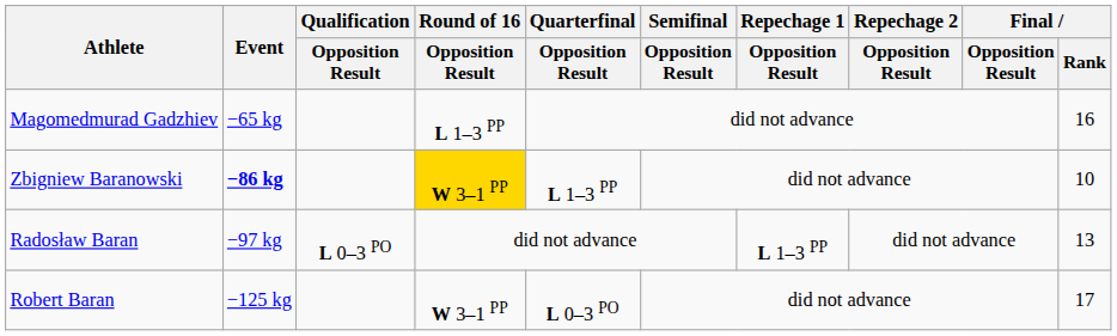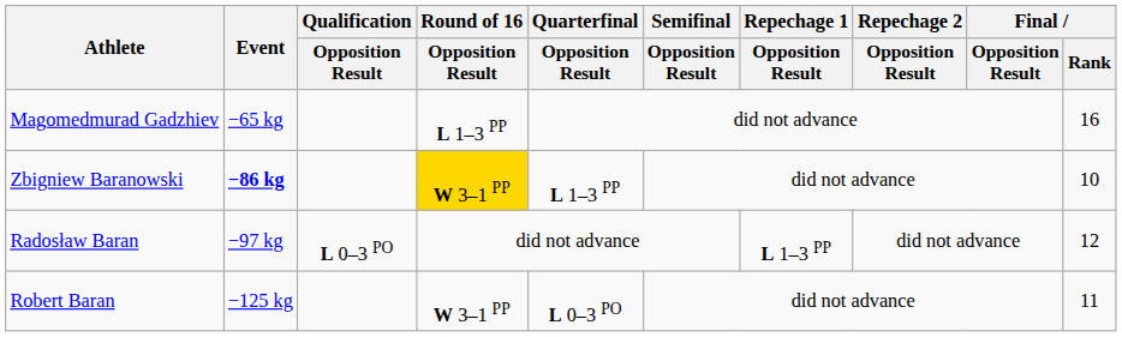 <table class="wikitable" style="font-size:90%">
 <tr>
 <th rowspan="2">Athlete</th>
 <th rowspan="2">Event</th>
 <th>Qualification</th>
 <th>Round of 16</th>
 <th>Quarterfinal</th>
 <th>Semifinal</th>
 <th>Repechage 1</th>
 <th>Repechage 2</th>
 <th colspan=2>Final / </th>
 </tr>
 <tr style="font-size: 95%">
 <th>Opposition<br>Result</th>
 <th>Opposition<br>Result</th>
 <th>Opposition<br>Result</th>
 <th>Opposition<br>Result</th>
 <th>Opposition<br>Result</th>
 <th>Opposition<br>Result</th>
 <th>Opposition<br>Result</th>
 <th>Rank</th>
 </tr>
 <tr align=center>
 <td align=left><a href='#'>Magomedmurad Gadzhiev</a></td>
 <td align=left><a href='#'>−65 kg</a></td>
 <td></td>
 <td><br><strong>L</strong> 1–3 <sup>PP</sup></td>
 <td colspan=5>did not advance</td>
 <td>16</td>
 </tr>
 <tr align=center>
 <td align=left><a href='#'>Zbigniew Baranowski</a></td>
 <td align=left><strong><a href='#'>−86 kg</a></strong></td>
 <td></td>
 <td style="background: gold;"><br><strong>W</strong> 3–1 <sup>PP</sup></td>
 <td><br><strong>L</strong> 1–3 <sup>PP</sup></td>
 <td colspan=4>did not advance</td>
 <td>10</td>
 </tr>
 <tr align=center>
 <td align=left><a href='#'>Radosław Baran</a></td>
 <td align=left><a href='#'>−97 kg</a></td>
 <td><br><strong>L</strong> 0–3 <sup>PO</sup></td>
 <td colspan=3>did not advance</td>
 <td><br><strong>L</strong> 1–3 <sup>PP</sup></td>
 <td colspan=2>did not advance</td>
-<td>13</td>
+<td>12</td>
 </tr>
 <tr align=center>
 <td align=left><a href='#'>Robert Baran</a></td>
 <td align=left><a href='#'>−125 kg</a></td>
 <td></td>
 <td><br><strong>W</strong> 3–1 <sup>PP</sup></td>
 <td><br><strong>L</strong> 0–3 <sup>PO</sup></td>
 <td colspan=4>did not advance</td>
-<td>17</td>
+<td>11</td>
 </tr>
 </table>
